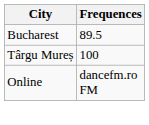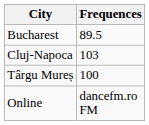 <table class="wikitable">
 <tr>
 <th>City</th>
 <th>Frequences</th>
 </tr>
 <tr>
 <td>Bucharest</td>
 <td>89.5</td>
 </tr>
 <tr>
+<td>Cluj-Napoca</td>
+<td>103</td>
+</tr>
+<tr>
 <td>Târgu Mureș</td>
 <td>100</td>
 </tr>
 <tr>
 <td>Online</td>
 <td>dancefm.ro<br>FM</td>
 </tr>
 </table>
